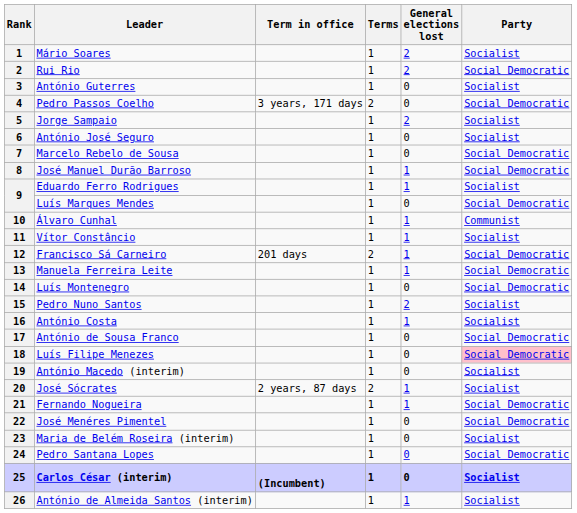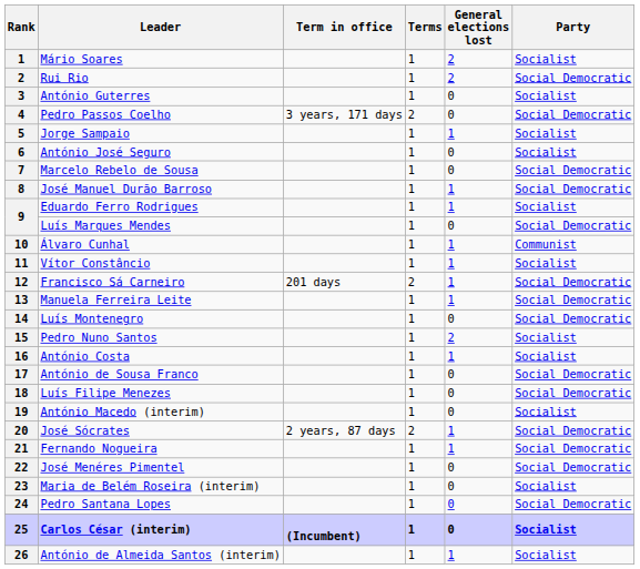 <table class="wikitable sortable" style="text-align: left; font-size: 100%;" cellpadding=2 cellspacing=2>
 <tr>
 <th>Rank</th>
 <th>Leader</th>
 <th>Term in office</th>
 <th>Terms</th>
 <th>General<br>elections<br>lost</th>
 <th>Party</th>
 </tr>
 <tr>
 <th>1</th>
 <td><a href='#'>Mário Soares</a></td>
 <td></td>
 <td>1</td>
 <td><a href='#'>2</a></td>
 <td> <a href='#'>Socialist</a></td>
 </tr>
 <tr>
 <th>2</th>
 <td><a href='#'>Rui Rio</a></td>
 <td></td>
 <td>1</td>
 <td><a href='#'>2</a></td>
 <td> <a href='#'>Social Democratic</a></td>
 </tr>
 <tr>
 <th>3</th>
 <td><a href='#'>António Guterres</a></td>
 <td></td>
 <td>1</td>
 <td>0</td>
 <td> <a href='#'>Socialist</a></td>
 </tr>
 <tr>
 <th>4</th>
 <td><a href='#'>Pedro Passos Coelho</a></td>
 <td>3 years, 171 days</td>
 <td>2</td>
 <td>0</td>
 <td> <a href='#'>Social Democratic</a></td>
 </tr>
 <tr>
 <th>5</th>
 <td><a href='#'>Jorge Sampaio</a></td>
 <td></td>
 <td>1</td>
-<td><a href='#'>2</a></td>
+<td><a href='#'>1</a></td>
 <td> <a href='#'>Socialist</a></td>
 </tr>
 <tr>
 <th>6</th>
 <td><a href='#'>António José Seguro</a></td>
 <td></td>
 <td>1</td>
 <td>0</td>
 <td> <a href='#'>Socialist</a></td>
 </tr>
 <tr>
 <th>7</th>
 <td><a href='#'>Marcelo Rebelo de Sousa</a></td>
 <td></td>
 <td>1</td>
 <td>0</td>
 <td> <a href='#'>Social Democratic</a></td>
 </tr>
 <tr>
 <th>8</th>
 <td><a href='#'>José Manuel Durão Barroso</a></td>
 <td></td>
 <td>1</td>
 <td><a href='#'>1</a></td>
 <td> <a href='#'>Social Democratic</a></td>
 </tr>
 <tr>
 <th rowspan="2">9</th>
 <td><a href='#'>Eduardo Ferro Rodrigues</a></td>
 <td></td>
 <td>1</td>
 <td><a href='#'>1</a></td>
 <td> <a href='#'>Socialist</a></td>
 </tr>
 <tr>
 <td><a href='#'>Luís Marques Mendes</a></td>
 <td></td>
 <td>1</td>
 <td>0</td>
 <td> <a href='#'>Social Democratic</a></td>
 </tr>
 <tr>
 <th>10</th>
 <td><a href='#'>Álvaro Cunhal</a></td>
 <td></td>
 <td>1</td>
 <td><a href='#'>1</a></td>
 <td> <a href='#'>Communist</a></td>
 </tr>
 <tr>
 <th>11</th>
 <td><a href='#'>Vítor Constâncio</a></td>
 <td></td>
 <td>1</td>
 <td><a href='#'>1</a></td>
 <td> <a href='#'>Socialist</a></td>
 </tr>
 <tr>
 <th>12</th>
 <td><a href='#'>Francisco Sá Carneiro</a></td>
 <td>201 days</td>
 <td>2</td>
 <td><a href='#'>1</a></td>
 <td> <a href='#'>Social Democratic</a></td>
 </tr>
 <tr>
 <th>13</th>
 <td><a href='#'>Manuela Ferreira Leite</a></td>
 <td></td>
 <td>1</td>
 <td><a href='#'>1</a></td>
 <td> <a href='#'>Social Democratic</a></td>
 </tr>
 <tr>
 <th>14</th>
 <td><a href='#'>Luís Montenegro</a></td>
 <td></td>
 <td>1</td>
 <td>0</td>
 <td> <a href='#'>Social Democratic</a></td>
 </tr>
 <tr>
 <th>15</th>
 <td><a href='#'>Pedro Nuno Santos</a></td>
 <td></td>
 <td>1</td>
 <td><a href='#'>2</a></td>
 <td> <a href='#'>Socialist</a></td>
 </tr>
 <tr>
 <th>16</th>
 <td><a href='#'>António Costa</a></td>
 <td></td>
 <td>1</td>
 <td><a href='#'>1</a></td>
 <td> <a href='#'>Socialist</a></td>
 </tr>
 <tr>
 <th>17</th>
 <td><a href='#'>António de Sousa Franco</a></td>
 <td></td>
 <td>1</td>
 <td>0</td>
 <td> <a href='#'>Social Democratic</a></td>
 </tr>
 <tr>
 <th>18</th>
 <td><a href='#'>Luís Filipe Menezes</a></td>
 <td></td>
 <td>1</td>
 <td>0</td>
-<td style="background: pink;"> <a href='#'>Social Democratic</a></td>
+<td> <a href='#'>Social Democratic</a></td>
 </tr>
 <tr>
 <th>19</th>
 <td><a href='#'>António Macedo</a> (interim)</td>
 <td></td>
 <td>1</td>
 <td>0</td>
 <td> <a href='#'>Socialist</a></td>
 </tr>
 <tr>
 <th>20</th>
 <td><a href='#'>José Sócrates</a></td>
 <td>2 years, 87 days</td>
 <td>2</td>
 <td><a href='#'>1</a></td>
-<td> <a href='#'>Socialist</a></td>
+<td> <a href='#'>Social Democratic</a></td>
 </tr>
 <tr>
 <th>21</th>
 <td><a href='#'>Fernando Nogueira</a></td>
 <td></td>
 <td>1</td>
 <td><a href='#'>1</a></td>
 <td> <a href='#'>Social Democratic</a></td>
 </tr>
 <tr>
 <th>22</th>
 <td><a href='#'>José Menéres Pimentel</a></td>
 <td></td>
 <td>1</td>
 <td>0</td>
 <td> <a href='#'>Social Democratic</a></td>
 </tr>
 <tr>
 <th>23</th>
 <td><a href='#'>Maria de Belém Roseira</a> (interim)</td>
 <td></td>
 <td>1</td>
 <td>0</td>
 <td> <a href='#'>Socialist</a></td>
 </tr>
 <tr>
 <th>24</th>
 <td><a href='#'>Pedro Santana Lopes</a></td>
 <td></td>
 <td>1</td>
 <td><a href='#'>0</a></td>
 <td> <a href='#'>Social Democratic</a></td>
 </tr>
 <tr bgcolor="ccccff">
 <td align=center><strong>25</strong></td>
 <td><strong><a href='#'>Carlos César</a> (interim)</strong></td>
 <td><strong><br>(Incumbent)</strong></td>
 <td><strong>1</strong></td>
 <td><strong>0</strong></td>
 <td><strong> <a href='#'>Socialist</a></strong></td>
 </tr>
 <tr>
 <th>26</th>
 <td><a href='#'>António de Almeida Santos</a> (interim)</td>
 <td></td>
 <td>1</td>
 <td><a href='#'>1</a></td>
 <td> <a href='#'>Socialist</a></td>
 </tr>
 </table>
